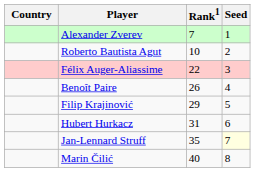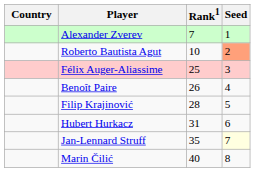 <table class="sortable wikitable">
 <tr>
 <th width="70">Country</th>
 <th width="175">Player</th>
 <th>Rank<sup>1</sup></th>
 <th>Seed</th>
 </tr>
 <tr style="background:#cfc;">
 <td></td>
 <td><a href='#'>Alexander Zverev</a></td>
 <td>7</td>
 <td>1</td>
 </tr>
 <tr>
 <td></td>
 <td><a href='#'>Roberto Bautista Agut</a></td>
 <td>10</td>
-<td>2</td>
+<td style="background: lightsalmon;">2</td>
 </tr>
 <tr style="background:#fcc;">
 <td></td>
 <td><a href='#'>Félix Auger-Aliassime</a></td>
-<td>22</td>
+<td>25</td>
 <td>3</td>
 </tr>
 <tr>
 <td></td>
 <td><a href='#'>Benoît Paire</a></td>
 <td>26</td>
 <td>4</td>
 </tr>
 <tr>
 <td></td>
 <td><a href='#'>Filip Krajinović</a></td>
-<td>29</td>
+<td>28</td>
 <td>5</td>
 </tr>
 <tr>
 <td></td>
 <td><a href='#'>Hubert Hurkacz</a></td>
 <td>31</td>
 <td>6</td>
 </tr>
 <tr>
 <td></td>
 <td><a href='#'>Jan-Lennard Struff</a></td>
 <td>35</td>
 <td style="background: lightyellow;">7</td>
 </tr>
 <tr>
 <td></td>
 <td><a href='#'>Marin Čilić</a></td>
 <td>40</td>
 <td>8</td>
 </tr>
 </table>
